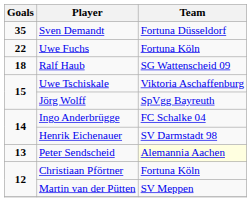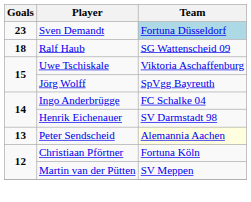 <table class="wikitable">
 <tr>
 <th>Goals</th>
 <th>Player</th>
 <th>Team</th>
 </tr>
 <tr>
-<td rowspan="1" align=center><strong>35</strong></td>
+<td rowspan="1" align=center><strong>23</strong></td>
 <td> <a href='#'>Sven Demandt</a></td>
-<td><a href='#'>Fortuna Düsseldorf</a></td>
-</tr>
-<tr>
-<td rowspan="1" align=center><strong>22</strong></td>
-<td> <a href='#'>Uwe Fuchs</a></td>
-<td><a href='#'>Fortuna Köln</a></td>
+<td style="background: lightblue;"><a href='#'>Fortuna Düsseldorf</a></td>
 </tr>
 <tr>
 <td rowspan="1" align=center><strong>18</strong></td>
 <td> <a href='#'>Ralf Haub</a></td>
 <td><a href='#'>SG Wattenscheid 09</a></td>
 </tr>
 <tr>
 <td rowspan="2" align=center><strong>15</strong></td>
 <td> <a href='#'>Uwe Tschiskale</a></td>
 <td><a href='#'>Viktoria Aschaffenburg</a></td>
 </tr>
 <tr>
 <td> <a href='#'>Jörg Wolff</a></td>
 <td><a href='#'>SpVgg Bayreuth</a></td>
 </tr>
 <tr>
 <td rowspan="2" align=center><strong>14</strong></td>
 <td> <a href='#'>Ingo Anderbrügge</a></td>
 <td><a href='#'>FC Schalke 04</a></td>
 </tr>
 <tr>
 <td> <a href='#'>Henrik Eichenauer</a></td>
 <td><a href='#'>SV Darmstadt 98</a></td>
 </tr>
 <tr>
 <td rowspan="1" align=center><strong>13</strong></td>
 <td> <a href='#'>Peter Sendscheid</a></td>
 <td style="background: lightyellow;"><a href='#'>Alemannia Aachen</a></td>
 </tr>
 <tr>
 <td rowspan="2" align=center><strong>12</strong></td>
 <td> <a href='#'>Christiaan Pförtner</a></td>
 <td><a href='#'>Fortuna Köln</a></td>
 </tr>
 <tr>
 <td> <a href='#'>Martin van der Pütten</a></td>
 <td><a href='#'>SV Meppen</a></td>
 </tr>
 <tr>
 </tr>
 </table>
